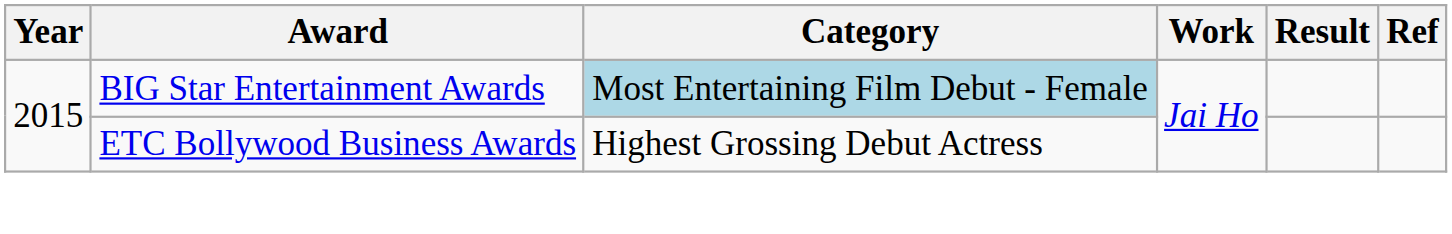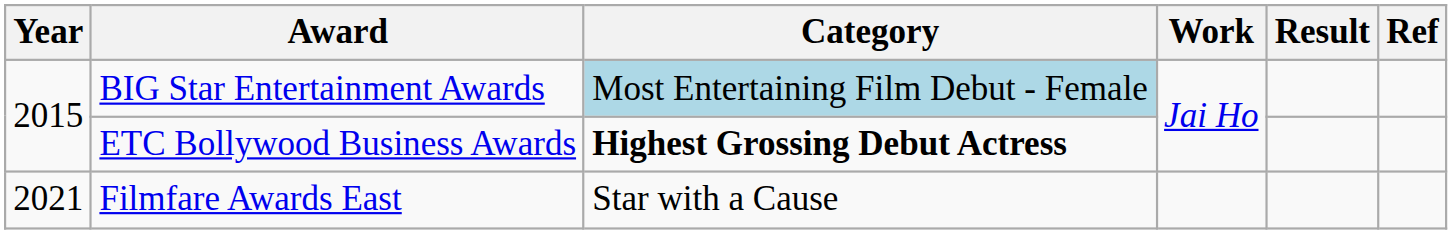 <table class="wikitable">
 <tr>
 <th scope="col">Year</th>
 <th scope="col">Award</th>
 <th scope="col">Category</th>
 <th scope="col">Work</th>
 <th scope="col">Result</th>
 <th scope="col">Ref</th>
 </tr>
 <tr>
 <td rowspan="2">2015</td>
 <td><a href='#'>BIG Star Entertainment Awards</a></td>
 <td style="background: lightblue;">Most Entertaining Film Debut - Female</td>
 <td rowspan="2"><em><a href='#'>Jai Ho</a></em></td>
 <td></td>
 <td></td>
 </tr>
 <tr>
 <td><a href='#'>ETC Bollywood Business Awards</a></td>
-<td>Highest Grossing Debut Actress</td>
+<td><strong>Highest Grossing Debut Actress</strong></td>
+<td></td>
+<td></td>
+</tr>
+<tr>
+<td>2021</td>
+<td><a href='#'>Filmfare Awards East</a></td>
+<td>Star with a Cause</td>
+<td></td>
 <td></td>
 <td></td>
 </tr>
 </table>
